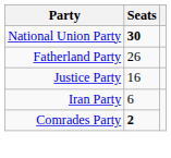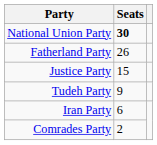 <table class=wikitable>
 <tr>
 <th>Party</th>
 <th>Seats</th>
 <th></th>
 </tr>
 <tr>
 <td><a href='#'>National Union Party</a></td>
 <td><strong>30</strong></td>
 <td></td>
 </tr>
 <tr>
 <td style=text-align:right><a href='#'>Fatherland Party</a></td>
 <td>26</td>
 <td></td>
 </tr>
 <tr>
 <td style=text-align:right><a href='#'>Justice Party</a></td>
-<td>16</td>
+<td>15</td>
+<td></td>
+</tr>
+<tr>
+<td style=text-align:right><a href='#'>Tudeh Party</a></td>
+<td>9</td>
 <td></td>
 </tr>
 <tr>
 <td style=text-align:right><a href='#'>Iran Party</a></td>
 <td>6</td>
 <td rowspan=2></td>
 </tr>
 <tr>
 <td style=text-align:right><a href='#'>Comrades Party</a></td>
-<td><strong>2</strong></td>
+<td>2</td>
 </tr>
 </table>
